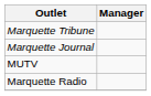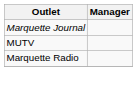 <table class="wikitable">
 <tr>
 <th>Outlet</th>
 <th>Manager</th>
-</tr>
-<tr>
-<td><em>Marquette Tribune</em></td>
-<td></td>
 </tr>
 <tr>
 <td><em>Marquette Journal</em></td>
 <td></td>
 </tr>
 <tr>
 <td>MUTV</td>
 <td></td>
 </tr>
 <tr>
 <td>Marquette Radio</td>
 <td></td>
 </tr>
 <tr>
 </tr>
 </table>
